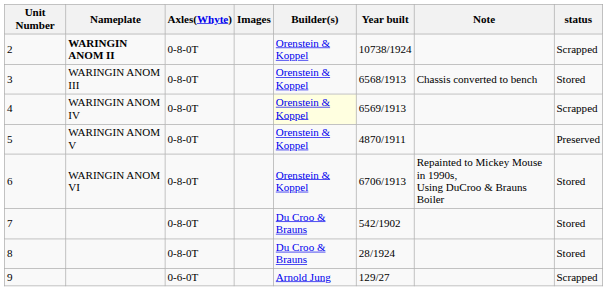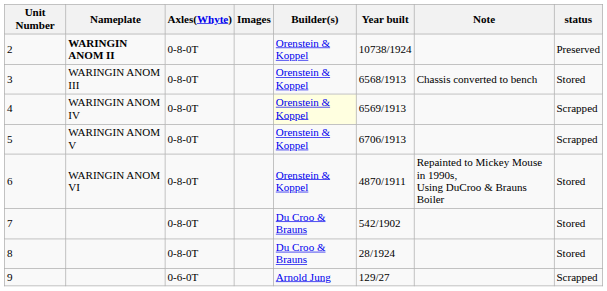 <table class="wikitable">
 <tr>
 <th>Unit Number</th>
 <th>Nameplate</th>
 <th>Axles(<a href='#'>Whyte</a>)</th>
 <th>Images</th>
 <th>Builder(s)</th>
 <th>Year built</th>
 <th>Note</th>
 <th>status</th>
 </tr>
 <tr>
 <td>2</td>
 <td><strong>WARINGIN ANOM II</strong></td>
 <td>0-8-0T</td>
 <td><br></td>
 <td> <a href='#'>Orenstein & Koppel</a></td>
 <td>10738/1924</td>
 <td></td>
-<td>Scrapped</td>
+<td>Preserved</td>
 </tr>
 <tr>
 <td>3</td>
 <td>WARINGIN ANOM III</td>
 <td>0-8-0T</td>
 <td></td>
 <td> <a href='#'>Orenstein & Koppel</a></td>
 <td>6568/1913</td>
 <td>Chassis converted to bench</td>
 <td>Stored</td>
 </tr>
 <tr>
 <td>4</td>
 <td>WARINGIN ANOM IV</td>
 <td>0-8-0T</td>
 <td></td>
 <td style="background: lightyellow;"> <a href='#'>Orenstein & Koppel</a></td>
 <td>6569/1913</td>
 <td></td>
 <td>Scrapped</td>
 </tr>
 <tr>
 <td>5</td>
 <td>WARINGIN ANOM V</td>
 <td>0-8-0T</td>
 <td></td>
 <td> <a href='#'>Orenstein & Koppel</a></td>
-<td>4870/1911</td>
+<td>6706/1913</td>
 <td></td>
-<td>Preserved</td>
+<td>Scrapped</td>
 </tr>
 <tr>
 <td>6</td>
 <td>WARINGIN ANOM VI</td>
 <td>0-8-0T</td>
 <td><br></td>
 <td> <a href='#'>Orenstein & Koppel</a></td>
-<td>6706/1913</td>
+<td>4870/1911</td>
 <td>Repainted to Mickey Mouse in 1990s,<br>Using DuCroo & Brauns Boiler</td>
 <td>Stored</td>
 </tr>
 <tr>
 <td>7</td>
 <td></td>
 <td>0-8-0T</td>
 <td><br></td>
 <td> <a href='#'>Du Croo & Brauns</a></td>
 <td>542/1902</td>
 <td></td>
 <td>Stored</td>
 </tr>
 <tr>
 <td>8</td>
 <td></td>
 <td>0-8-0T</td>
 <td></td>
 <td> <a href='#'>Du Croo & Brauns</a></td>
 <td>28/1924</td>
 <td></td>
 <td>Stored</td>
 </tr>
 <tr>
 <td>9</td>
 <td></td>
 <td>0-6-0T</td>
 <td></td>
 <td> <a href='#'>Arnold Jung</a></td>
 <td>129/27</td>
 <td></td>
 <td>Scrapped</td>
 </tr>
 </table>
